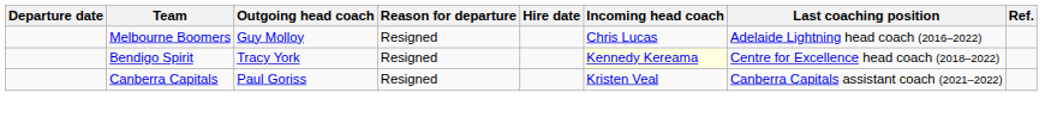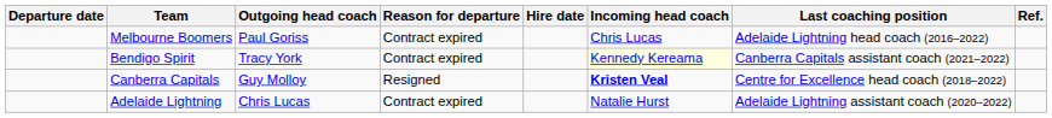 <table class="wikitable sortable">
 <tr>
 <th>Departure date</th>
 <th>Team</th>
 <th>Outgoing head coach</th>
 <th>Reason for departure</th>
 <th>Hire date</th>
 <th>Incoming head coach</th>
 <th class="unsortable">Last coaching position</th>
 <th class="unsortable">Ref.</th>
 </tr>
 <tr>
 <td align=center></td>
 <td><a href='#'>Melbourne Boomers</a></td>
-<td> <a href='#'>Guy Molloy</a></td>
-<td>Resigned</td>
+<td> <a href='#'>Paul Goriss</a></td>
+<td>Contract expired</td>
 <td align=center></td>
 <td> <a href='#'>Chris Lucas</a></td>
 <td><a href='#'>Adelaide Lightning</a> head coach <small>(2016–2022)</small></td>
 <td></td>
 </tr>
 <tr>
 <td align=center></td>
 <td><a href='#'>Bendigo Spirit</a></td>
 <td> <a href='#'>Tracy York</a></td>
+<td>Contract expired</td>
+<td align=center></td>
+<td style="background: lightyellow;"> <a href='#'>Kennedy Kereama</a></td>
+<td><a href='#'>Canberra Capitals</a> assistant coach <small>(2021–2022)</small></td>
+<td></td>
+</tr>
+<tr>
+<td align=center></td>
+<td><a href='#'>Canberra Capitals</a></td>
+<td> <a href='#'>Guy Molloy</a></td>
 <td>Resigned</td>
 <td align=center></td>
-<td style="background: lightyellow;"> <a href='#'>Kennedy Kereama</a></td>
+<td><strong> <a href='#'>Kristen Veal</a></strong></td>
 <td><a href='#'>Centre for Excellence</a> head coach <small>(2018–2022)</small></td>
 <td></td>
 </tr>
 <tr>
 <td align=center></td>
-<td><a href='#'>Canberra Capitals</a></td>
-<td> <a href='#'>Paul Goriss</a></td>
-<td>Resigned</td>
+<td><a href='#'>Adelaide Lightning</a></td>
+<td> <a href='#'>Chris Lucas</a></td>
+<td>Contract expired</td>
 <td align=center></td>
-<td> <a href='#'>Kristen Veal</a></td>
-<td><a href='#'>Canberra Capitals</a> assistant coach <small>(2021–2022)</small></td>
+<td> <a href='#'>Natalie Hurst</a></td>
+<td><a href='#'>Adelaide Lightning</a> assistant coach <small>(2020–2022)</small></td>
 <td></td>
 </tr>
 </table>
